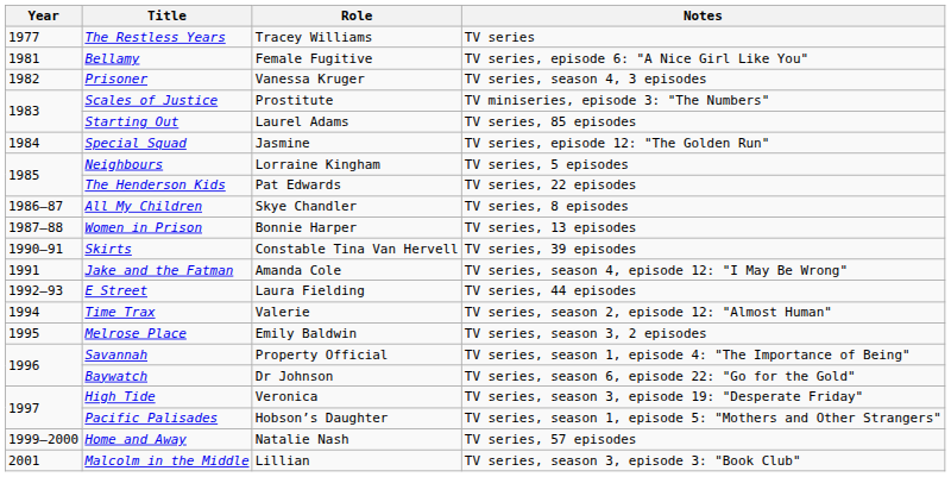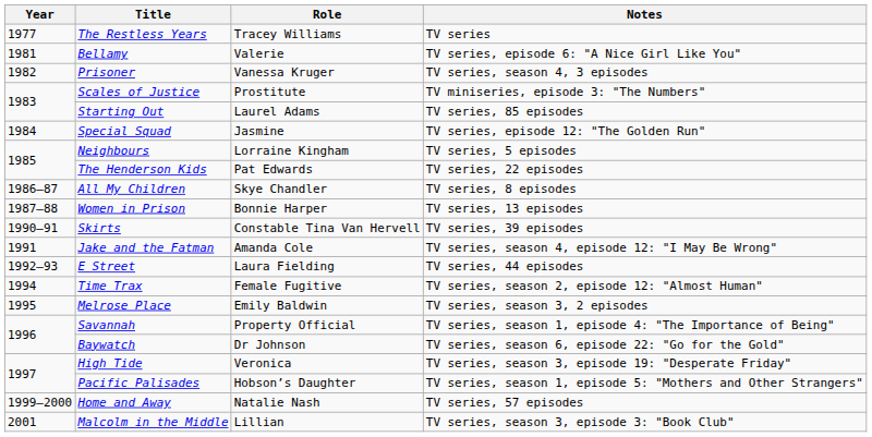 <table class="wikitable sortable">
 <tr>
 <th>Year</th>
 <th>Title</th>
 <th>Role</th>
 <th class="unsortable">Notes</th>
 </tr>
 <tr>
 <td>1977</td>
 <td><em><a href='#'>The Restless Years</a></em></td>
 <td>Tracey Williams</td>
 <td>TV series</td>
 </tr>
 <tr>
 <td>1981</td>
 <td><em><a href='#'>Bellamy</a></em></td>
-<td>Female Fugitive</td>
+<td>Valerie</td>
 <td>TV series, episode 6: "A Nice Girl Like You"</td>
 </tr>
 <tr>
 <td>1982</td>
 <td><em><a href='#'>Prisoner</a></em></td>
 <td>Vanessa Kruger</td>
 <td>TV series, season 4, 3 episodes</td>
 </tr>
 <tr>
 <td rowspan=2>1983</td>
 <td><em><a href='#'>Scales of Justice</a></em></td>
 <td>Prostitute</td>
 <td>TV miniseries, episode 3: "The Numbers"</td>
 </tr>
 <tr>
 <td><em><a href='#'>Starting Out</a></em></td>
 <td>Laurel Adams</td>
 <td>TV series, 85 episodes</td>
 </tr>
 <tr>
 <td>1984</td>
 <td><em><a href='#'>Special Squad</a></em></td>
 <td>Jasmine</td>
 <td>TV series, episode 12: "The Golden Run"</td>
 </tr>
 <tr>
 <td rowspan=2>1985</td>
 <td><em><a href='#'>Neighbours</a></em></td>
 <td>Lorraine Kingham</td>
 <td>TV series, 5 episodes</td>
 </tr>
 <tr>
 <td><em><a href='#'>The Henderson Kids</a></em></td>
 <td>Pat Edwards</td>
 <td>TV series, 22 episodes</td>
 </tr>
 <tr>
 <td>1986–87</td>
 <td><em><a href='#'>All My Children</a></em></td>
 <td>Skye Chandler</td>
 <td>TV series, 8 episodes</td>
 </tr>
 <tr>
 <td>1987–88</td>
 <td><em><a href='#'>Women in Prison</a></em></td>
 <td>Bonnie Harper</td>
 <td>TV series, 13 episodes</td>
 </tr>
 <tr>
 <td>1990–91</td>
 <td><em><a href='#'>Skirts</a></em></td>
 <td>Constable Tina Van Hervell</td>
 <td>TV series, 39 episodes</td>
 </tr>
 <tr>
 <td>1991</td>
 <td><em><a href='#'>Jake and the Fatman</a></em></td>
 <td>Amanda Cole</td>
 <td>TV series, season 4, episode 12: "I May Be Wrong"</td>
 </tr>
 <tr>
 <td>1992–93</td>
 <td><em><a href='#'>E Street</a></em></td>
 <td>Laura Fielding</td>
 <td>TV series, 44 episodes</td>
 </tr>
 <tr>
 <td>1994</td>
 <td><em><a href='#'>Time Trax</a></em></td>
-<td>Valerie</td>
+<td>Female Fugitive</td>
 <td>TV series, season 2, episode 12: "Almost Human"</td>
 </tr>
 <tr>
 <td>1995</td>
 <td><em><a href='#'>Melrose Place</a></em></td>
 <td>Emily Baldwin</td>
 <td>TV series, season 3, 2 episodes</td>
 </tr>
 <tr>
 <td rowspan=2>1996</td>
 <td><em><a href='#'>Savannah</a></em></td>
 <td>Property Official</td>
 <td>TV series, season 1, episode 4: "The Importance of Being"</td>
 </tr>
 <tr>
 <td><em><a href='#'>Baywatch</a></em></td>
 <td>Dr Johnson</td>
 <td>TV series, season 6, episode 22: "Go for the Gold"</td>
 </tr>
 <tr>
 <td rowspan=2>1997</td>
 <td><em><a href='#'>High Tide</a></em></td>
 <td>Veronica</td>
 <td>TV series, season 3, episode 19: "Desperate Friday"</td>
 </tr>
 <tr>
 <td><em><a href='#'>Pacific Palisades</a></em></td>
 <td>Hobson’s Daughter</td>
 <td>TV series, season 1, episode 5: "Mothers and Other Strangers"</td>
 </tr>
 <tr>
 <td>1999–2000</td>
 <td><em><a href='#'>Home and Away</a></em></td>
 <td>Natalie Nash</td>
 <td>TV series, 57 episodes</td>
 </tr>
 <tr>
 <td>2001</td>
 <td><em><a href='#'>Malcolm in the Middle</a></em></td>
 <td>Lillian</td>
 <td>TV series, season 3, episode 3: "Book Club"</td>
 </tr>
 </table>
